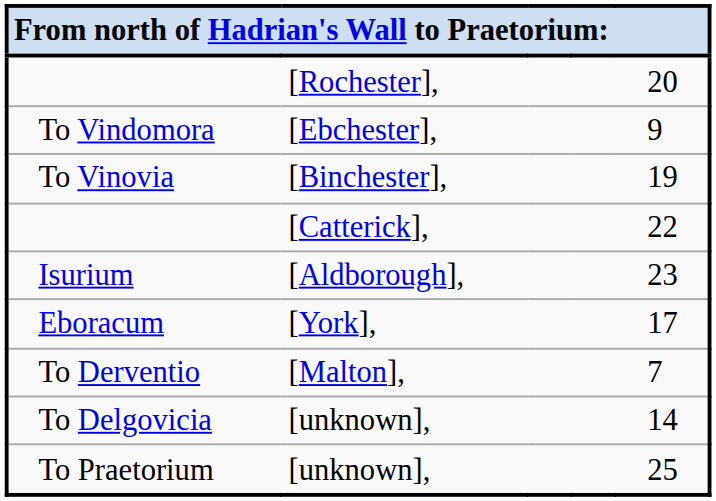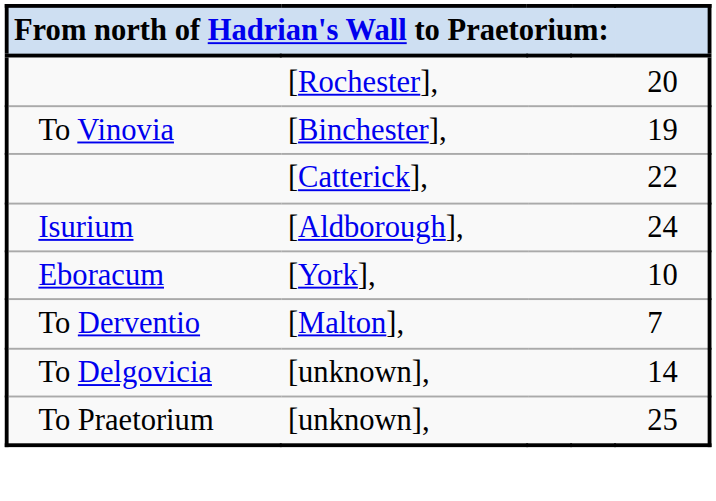 <table class="wikitable" style="text-align:left; border:2px solid black; margin: 1em auto 1em auto;">
 <tr>
 <th style="background-color:#CEDFF2; text-align:left; border-right:1px solid transparent; border-bottom:2px solid black;" colspan="4">From north of <a href='#'>Hadrian's Wall</a> to Praetorium:</th>
 <th style="background-color:#CEDFF2; text-align:left; padding-left: 1em; border-bottom:2px solid black;"></th>
 </tr>
 <tr>
 <td style="text-align:left; border-right: 0px solid white; padding-left: 1em; padding-right: 1em; border-right:1px solid transparent;"></td>
 <td style="text-align:left; padding-right: 1em; border-right:1px solid transparent;">&#91;<a href='#'>Rochester</a>&#93;,</td>
 <td style="text-align:left; padding-left: 1em; border-right:1px solid transparent;"></td>
 <td style="text-align:left; padding-right: 1em; border-right:1px solid transparent;"></td>
 <td style="text-align:left; padding-left: 1em; padding-right: 1em;">20</td>
-</tr>
-<tr>
-<td style="text-align:left; padding-left: 1em; padding-right: 1em; border-right:1px solid transparent;">To <a href='#'>Vindomora</a></td>
-<td style="text-align:left; padding-right: 1em; border-right:1px solid transparent;">&#91;<a href='#'>Ebchester</a>&#93;,</td>
-<td style="border-right:1px solid transparent;"></td>
-<td style="border-right:1px solid transparent;"></td>
-<td style="text-align:left; padding-left: 1em; padding-right: 1em;">9</td>
 </tr>
 <tr>
 <td style="text-align:left; padding-left: 1em; padding-right: 1em; border-right:1px solid transparent;">To <a href='#'>Vinovia</a></td>
 <td style="text-align:left; padding-right: 1em; border-right:1px solid transparent;">&#91;<a href='#'>Binchester</a>&#93;,</td>
 <td style="border-right:1px solid transparent;"></td>
 <td style="border-right:1px solid transparent;"></td>
 <td style="text-align:left; padding-left: 1em; padding-right: 1em;">19</td>
 </tr>
 <tr>
 <td style="text-align:left; padding-left: 1em; padding-right: 1em; border-right:1px solid transparent;"></td>
 <td style="text-align:left; padding-right: 1em; border-right:1px solid transparent;">&#91;<a href='#'>Catterick</a>&#93;,</td>
 <td style="border-right:1px solid transparent;"></td>
 <td style="border-right:1px solid transparent;"></td>
 <td style="text-align:left; padding-left: 1em; padding-right: 1em;">22</td>
 </tr>
 <tr>
 <td style="text-align:left; padding-left: 1em; padding-right: 1em; border-right:1px solid transparent;"><a href='#'>Isurium</a></td>
 <td style="text-align:left; padding-right: 1em; border-right:1px solid transparent;">&#91;<a href='#'>Aldborough</a>&#93;,</td>
 <td style="border-right:1px solid transparent;"></td>
 <td style="border-right:1px solid transparent;"></td>
-<td style="text-align:left; padding-left: 1em; padding-right: 1em;">23</td>
+<td style="text-align:left; padding-left: 1em; padding-right: 1em;">24</td>
 </tr>
 <tr>
 <td style="text-align:left; padding-left: 1em; padding-right: 1em; border-right:1px solid transparent;"><a href='#'>Eboracum</a></td>
 <td style="text-align:left; padding-right: 1em; border-right:1px solid transparent;">&#91;<a href='#'>York</a>&#93;,</td>
 <td style="text-align:left; padding-left: 1em; border-right:1px solid transparent;"></td>
 <td style="border-right:1px solid transparent;"></td>
-<td style="text-align:left; padding-left: 1em; padding-right: 1em;">17</td>
+<td style="text-align:left; padding-left: 1em; padding-right: 1em;">10</td>
 </tr>
 <tr>
 <td style="text-align:left; padding-left: 1em; padding-right: 1em; border-right:1px solid transparent;">To <a href='#'>Derventio</a></td>
 <td style="text-align:left; padding-right: 1em; border-right:1px solid transparent;">&#91;<a href='#'>Malton</a>&#93;,</td>
 <td style="border-right:1px solid transparent;"></td>
 <td style="border-right:1px solid transparent;"></td>
 <td style="text-align:left; padding-left: 1em; padding-right: 1em;">7</td>
 </tr>
 <tr>
 <td style="text-align:left; padding-left: 1em; padding-right: 1em; border-right:1px solid transparent;">To <a href='#'>Delgovicia</a></td>
 <td style="text-align:left; padding-right: 1em; border-right:1px solid transparent;">[unknown],</td>
 <td style="border-right:1px solid transparent;"></td>
 <td style="border-right:1px solid transparent;"></td>
 <td style="text-align:left; padding-left: 1em; padding-right: 1em;">14</td>
 </tr>
 <tr>
 <td style="text-align:left; padding-left: 1em; padding-right: 1em; border-right:1px solid transparent;">To Praetorium</td>
 <td style="text-align:left; padding-right: 1em; border-right:1px solid transparent;">[unknown],</td>
 <td style="border-right:1px solid transparent;"></td>
 <td style="border-right:1px solid transparent;"></td>
 <td style="text-align:left; padding-left: 1em; padding-right: 1em;">25</td>
 </tr>
 </table>
